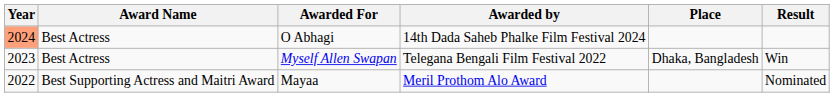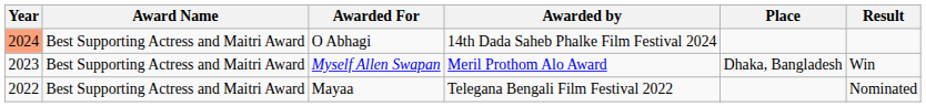 <table class="wikitable">
 <tr>
 <th>Year</th>
 <th>Award Name</th>
 <th>Awarded For</th>
 <th>Awarded by</th>
 <th>Place</th>
 <th>Result</th>
 </tr>
 <tr>
 <td style="background: lightsalmon;">2024</td>
-<td>Best Actress</td>
+<td>Best Supporting Actress and Maitri Award</td>
 <td>O Abhagi</td>
 <td>14th Dada Saheb Phalke Film Festival 2024</td>
 <td></td>
 <td></td>
 </tr>
 <tr>
 <td>2023</td>
-<td>Best Actress</td>
+<td>Best Supporting Actress and Maitri Award</td>
 <td><em><a href='#'>Myself Allen Swapan</a></em></td>
-<td>Telegana Bengali Film Festival 2022</td>
+<td><a href='#'>Meril Prothom Alo Award</a></td>
 <td>Dhaka, Bangladesh</td>
 <td>Win</td>
 </tr>
 <tr>
 <td>2022</td>
 <td>Best Supporting Actress and Maitri Award</td>
 <td>Mayaa</td>
-<td><a href='#'>Meril Prothom Alo Award</a></td>
+<td>Telegana Bengali Film Festival 2022</td>
 <td></td>
 <td>Nominated</td>
 </tr>
 </table>
